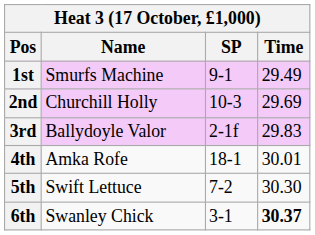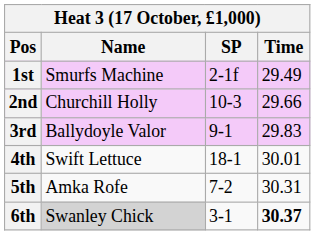 <table class="wikitable">
 <tr>
 <th colspan="6">Heat 3 (17 October, £1,000)</th>
 </tr>
 <tr>
 <th width=20>Pos</th>
 <th width=140>Name</th>
 <th width=40>SP</th>
 <th width=40>Time</th>
 </tr>
 <tr style="background: #f4caf9;">
 <th>1st</th>
 <td>Smurfs Machine</td>
-<td>9-1</td>
+<td>2-1f</td>
 <td>29.49</td>
 </tr>
 <tr style="background: #f4caf9;">
 <th>2nd</th>
 <td>Churchill Holly</td>
 <td>10-3</td>
-<td>29.69</td>
+<td>29.66</td>
 </tr>
 <tr style="background: #f4caf9;">
 <th>3rd</th>
 <td>Ballydoyle Valor</td>
-<td>2-1f</td>
+<td>9-1</td>
 <td>29.83</td>
 </tr>
 <tr>
 <th>4th</th>
-<td>Amka Rofe</td>
+<td>Swift Lettuce</td>
 <td>18-1</td>
 <td>30.01</td>
 </tr>
 <tr>
 <th>5th</th>
-<td>Swift Lettuce</td>
+<td>Amka Rofe</td>
 <td>7-2</td>
-<td>30.30</td>
+<td>30.31</td>
 </tr>
 <tr>
 <th>6th</th>
-<td>Swanley Chick</td>
+<td style="background: lightgrey;">Swanley Chick</td>
 <td>3-1</td>
 <td><strong>30.37</strong></td>
 </tr>
 </table>
